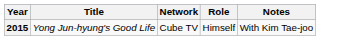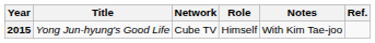 <table class="wikitable">
 <tr style="background:#b0c4de; text-align:center;">
 <th>Year</th>
 <th>Title</th>
 <th>Network</th>
 <th>Role</th>
 <th>Notes</th>
+<th>Ref.</th>
 </tr>
 <tr>
 <th>2015</th>
 <td><em>Yong Jun-hyung's Good Life</em></td>
 <td>Cube TV</td>
 <td>Himself</td>
 <td>With Kim Tae-joo</td>
+<td></td>
 </tr>
 </table>
